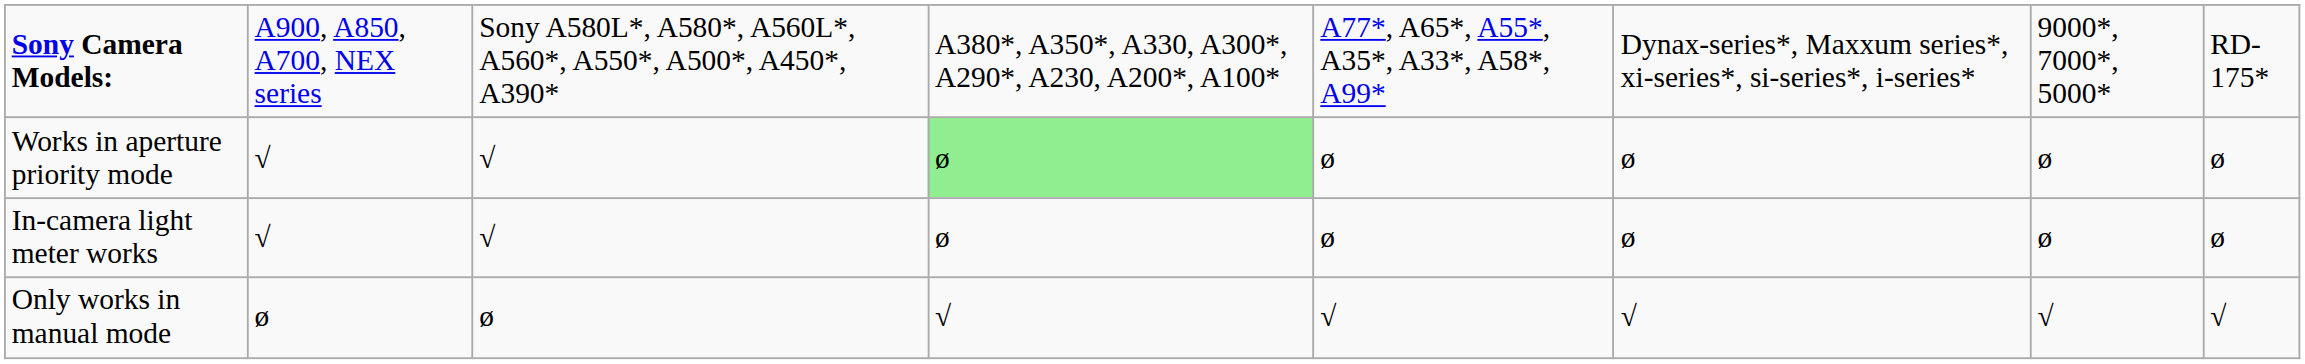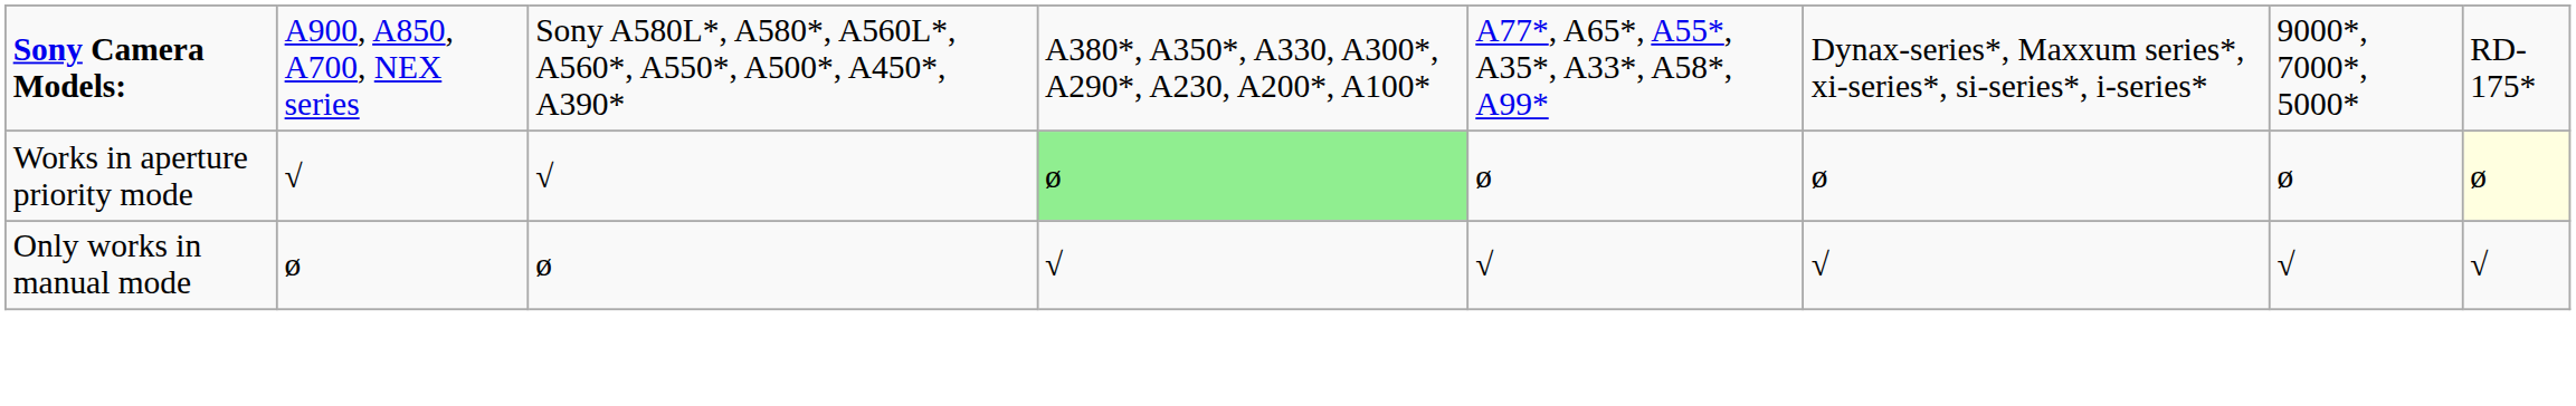 <table class="wikitable">
 <tr>
 <td><strong><a href='#'>Sony</a> Camera Models:</strong></td>
 <td><a href='#'>A900</a>, <a href='#'>A850</a>, <a href='#'>A700</a>, <a href='#'>NEX series</a></td>
 <td>Sony A580L*, A580*, A560L*, A560*, A550*, A500*, A450*, A390*</td>
 <td>A380*, A350*, A330, A300*, A290*, A230, A200*, A100*</td>
 <td><a href='#'>A77*</a>, A65*, <a href='#'>A55*</a>, A35*, A33*, A58*, <a href='#'>A99*</a></td>
 <td>Dynax-series*, Maxxum series*, xi-series*, si-series*, i-series*</td>
 <td>9000*, 7000*, 5000*</td>
 <td>RD-175*</td>
 </tr>
 <tr>
 <td>Works in aperture priority mode</td>
 <td>√</td>
 <td>√</td>
 <td style="background: lightgreen;">ø</td>
 <td>ø</td>
 <td>ø</td>
 <td>ø</td>
-<td>ø</td>
-</tr>
-<tr>
-<td>In-camera light meter works</td>
-<td>√</td>
-<td>√</td>
-<td>ø</td>
-<td>ø</td>
-<td>ø</td>
-<td>ø</td>
-<td>ø</td>
+<td style="background: lightyellow;">ø</td>
 </tr>
 <tr>
 <td>Only works in manual mode</td>
 <td>ø</td>
 <td>ø</td>
 <td>√</td>
 <td>√</td>
 <td>√</td>
 <td>√</td>
 <td>√</td>
 </tr>
 </table>
